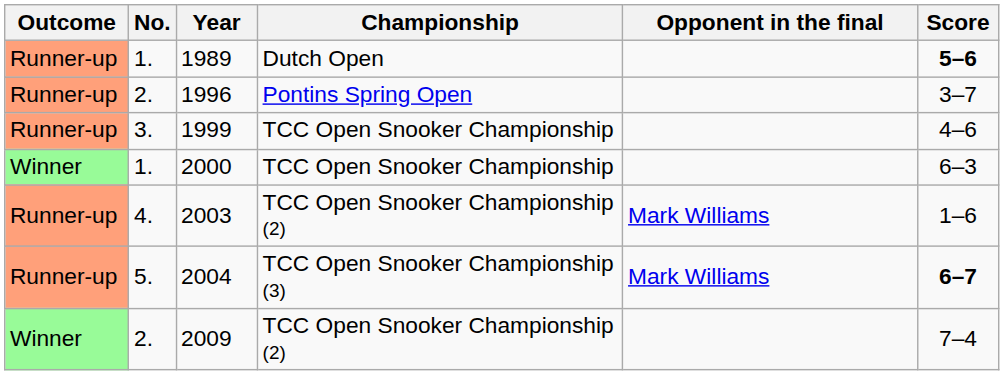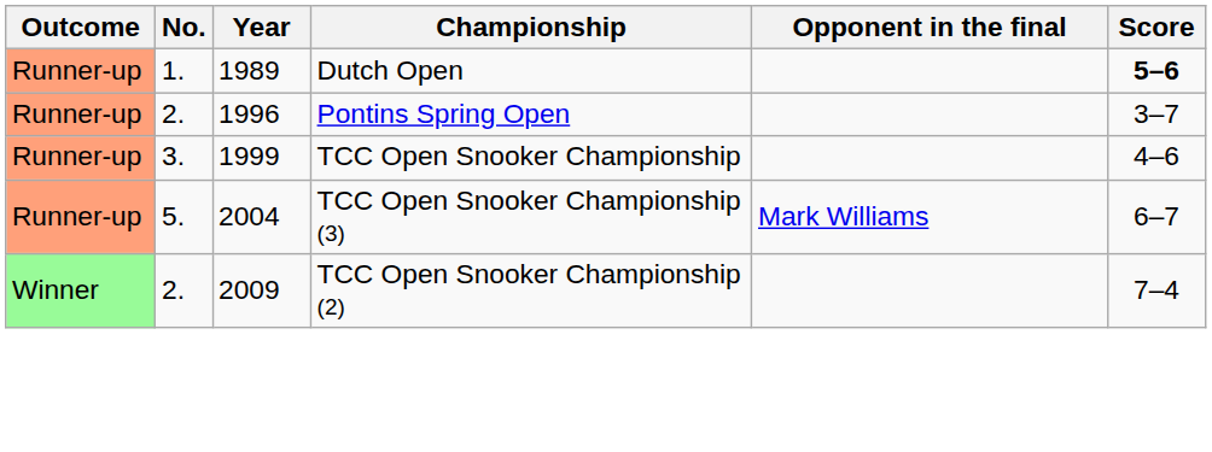 <table class="sortable wikitable">
 <tr>
 <th width="80">Outcome</th>
 <th width="20">No.</th>
 <th width="50">Year</th>
 <th style="width:250px;">Championship</th>
 <th style="width:200px;">Opponent in the final</th>
 <th style="width:50px;">Score</th>
 </tr>
 <tr>
 <td style="background:#ffa07a;">Runner-up</td>
 <td>1.</td>
 <td>1989</td>
 <td>Dutch Open</td>
 <td> </td>
 <td align="center"><strong>5–6</strong></td>
 </tr>
 <tr>
 <td style="background:#ffa07a;">Runner-up</td>
 <td>2.</td>
 <td>1996</td>
 <td><a href='#'>Pontins Spring Open</a></td>
 <td> </td>
 <td align="center">3–7</td>
 </tr>
 <tr>
 <td style="background:#ffa07a;">Runner-up</td>
 <td>3.</td>
 <td>1999</td>
 <td>TCC Open Snooker Championship</td>
 <td> </td>
 <td align="center">4–6</td>
 </tr>
 <tr>
-<td style="background:#98FB98">Winner</td>
-<td>1.</td>
-<td>2000</td>
-<td>TCC Open Snooker Championship</td>
-<td> </td>
-<td align="center">6–3</td>
-</tr>
-<tr>
-<td style="background:#ffa07a;">Runner-up</td>
-<td>4.</td>
-<td>2003</td>
-<td>TCC Open Snooker Championship <small>(2)</small></td>
-<td> <a href='#'>Mark Williams</a></td>
-<td align="center">1–6</td>
-</tr>
-<tr>
 <td style="background:#ffa07a;">Runner-up</td>
 <td>5.</td>
 <td>2004</td>
 <td>TCC Open Snooker Championship <small>(3)</small></td>
 <td> <a href='#'>Mark Williams</a></td>
-<td align="center"><strong>6–7</strong></td>
+<td align="center">6–7</td>
 </tr>
 <tr>
 <td style="background:#98FB98">Winner</td>
 <td>2.</td>
 <td>2009</td>
 <td>TCC Open Snooker Championship <small>(2)</small></td>
 <td> </td>
 <td align="center">7–4</td>
 </tr>
 </table>
